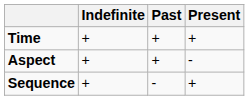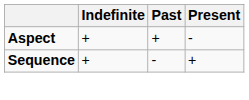 <table class="wikitable">
 <tr>
 <th></th>
 <th>Indefinite</th>
 <th>Past</th>
 <th>Present</th>
-</tr>
-<tr>
-<td><strong>Time</strong></td>
-<td>+</td>
-<td>+</td>
-<td>+</td>
 </tr>
 <tr>
 <td><strong>Aspect</strong></td>
 <td>+</td>
 <td>+</td>
 <td>-</td>
 </tr>
 <tr>
 <td><strong>Sequence</strong></td>
 <td>+</td>
 <td>-</td>
 <td>+</td>
 </tr>
 </table>
